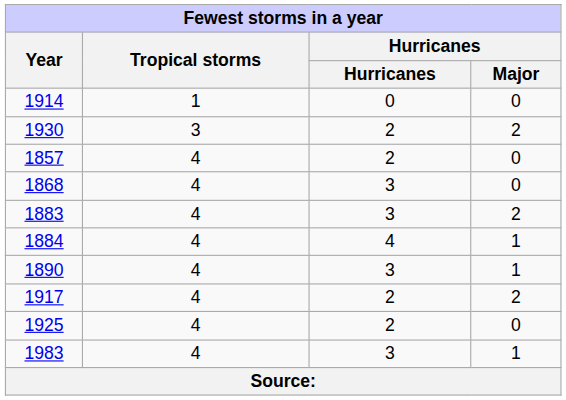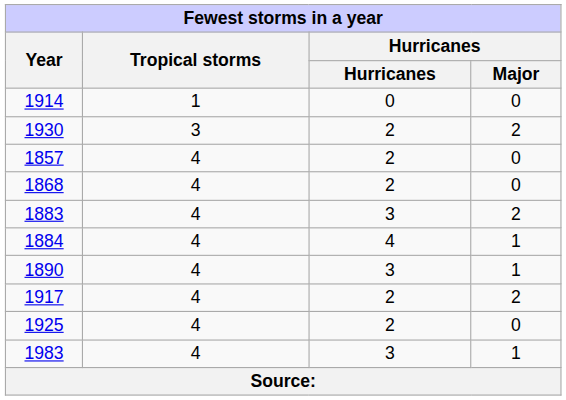 <table class="wikitable" style="margin:0.5em auto; text-align:center; width:40%;">
 <tr>
 <th colspan="5" style="background:#ccf;">Fewest storms in a year</th>
 </tr>
 <tr>
 <th rowspan=2>Year</th>
 <th rowspan=2>Tropical storms</th>
 <th colspan=2>Hurricanes</th>
 </tr>
 <tr>
 <th>Hurricanes</th>
 <th>Major</th>
 </tr>
 <tr>
 <td><a href='#'>1914</a></td>
 <td>1</td>
 <td>0</td>
 <td>0</td>
 </tr>
 <tr>
 <td><a href='#'>1930</a></td>
 <td>3</td>
 <td>2</td>
 <td>2</td>
 </tr>
 <tr>
 <td><a href='#'>1857</a></td>
 <td>4</td>
 <td>2</td>
 <td>0</td>
 </tr>
 <tr>
 <td><a href='#'>1868</a></td>
 <td>4</td>
-<td>3</td>
+<td>2</td>
 <td>0</td>
 </tr>
 <tr>
 <td><a href='#'>1883</a></td>
 <td>4</td>
 <td>3</td>
 <td>2</td>
 </tr>
 <tr>
 <td><a href='#'>1884</a></td>
 <td>4</td>
 <td>4</td>
 <td>1</td>
 </tr>
 <tr>
 <td><a href='#'>1890</a></td>
 <td>4</td>
 <td>3</td>
 <td>1</td>
 </tr>
 <tr>
 <td><a href='#'>1917</a></td>
 <td>4</td>
 <td>2</td>
 <td>2</td>
 </tr>
 <tr>
 <td><a href='#'>1925</a></td>
 <td>4</td>
 <td>2</td>
 <td>0</td>
 </tr>
 <tr>
 <td><a href='#'>1983</a></td>
 <td>4</td>
 <td>3</td>
 <td>1</td>
 </tr>
 <tr>
 <th colspan=5>Source: </th>
 </tr>
 </table>
